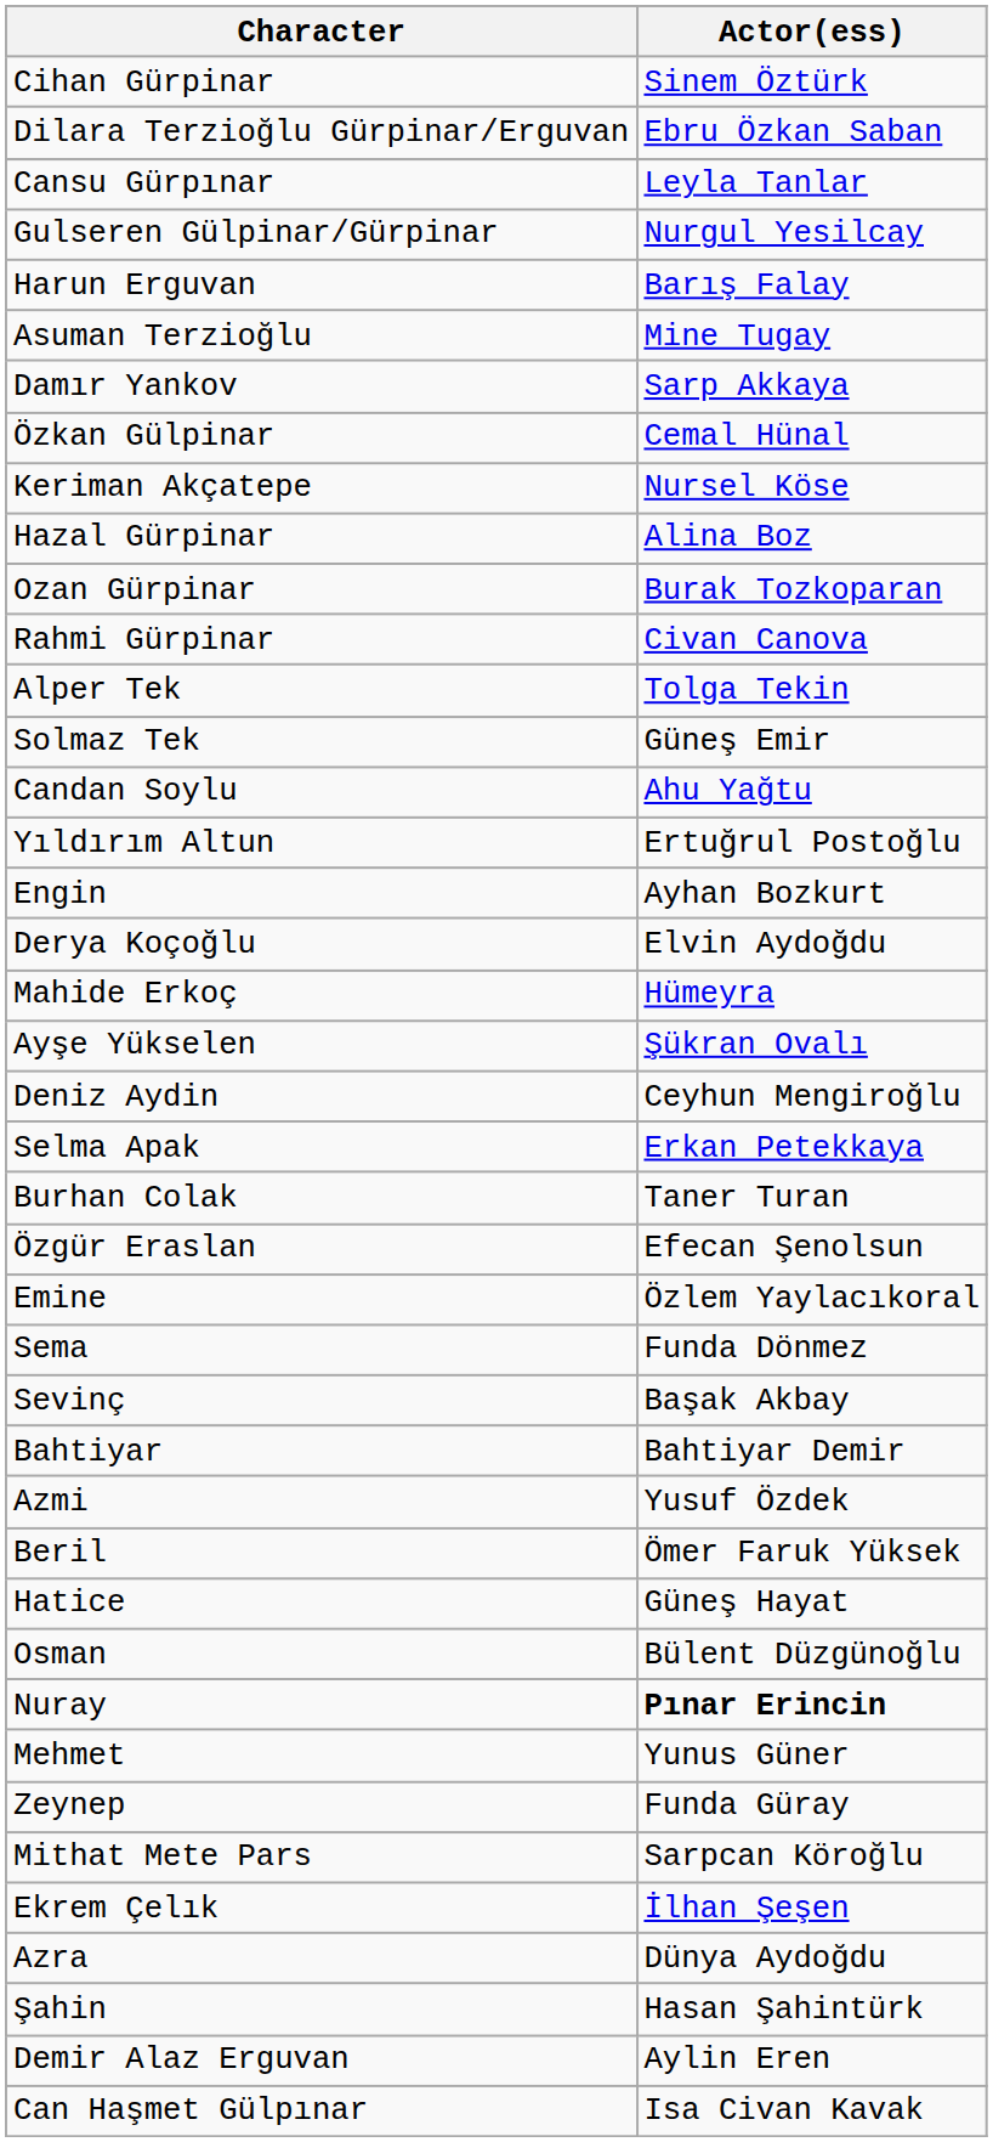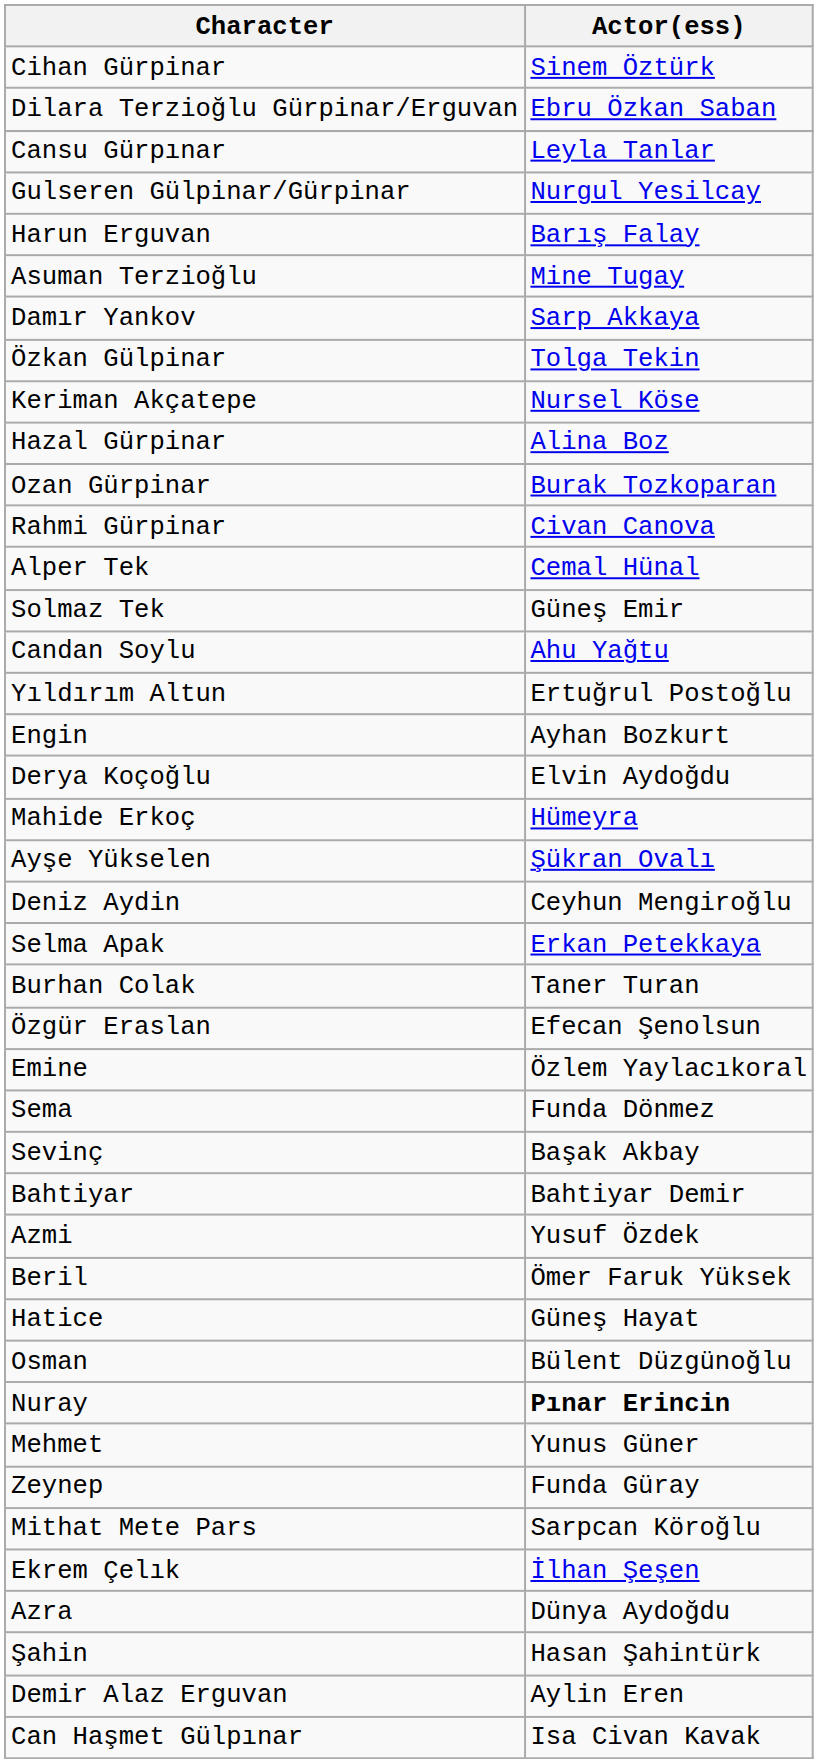 <table class="wikitable">
 <tr>
 <th>Character</th>
 <th>Actor(ess)</th>
 </tr>
 <tr>
 <td>Cihan Gürpinar</td>
 <td><a href='#'>Sinem Öztürk</a></td>
 </tr>
 <tr>
 <td>Dilara Terzioğlu Gürpinar/Erguvan</td>
 <td><a href='#'>Ebru Özkan Saban</a></td>
 </tr>
 <tr>
 </tr>
 <tr>
 <td>Cansu Gürpınar</td>
 <td><a href='#'>Leyla Tanlar</a></td>
 </tr>
 <tr>
 <td>Gulseren Gülpinar/Gürpinar</td>
 <td><a href='#'>Nurgul Yesilcay</a></td>
 </tr>
 <tr>
 <td>Harun Erguvan</td>
 <td><a href='#'>Barış Falay</a></td>
 </tr>
 <tr>
 <td>Asuman Terzioğlu</td>
 <td><a href='#'>Mine Tugay</a></td>
 </tr>
 <tr>
 <td>Damır Yankov</td>
 <td><a href='#'>Sarp Akkaya</a></td>
 </tr>
 <tr>
 <td>Özkan Gülpinar</td>
-<td><a href='#'>Cemal Hünal</a></td>
+<td><a href='#'>Tolga Tekin</a></td>
 </tr>
 <tr>
 <td>Keriman Akçatepe</td>
 <td><a href='#'>Nursel Köse</a></td>
 </tr>
 <tr>
 <td>Hazal Gürpinar</td>
 <td><a href='#'>Alina Boz</a></td>
 </tr>
 <tr>
 <td>Ozan Gürpinar</td>
 <td><a href='#'>Burak Tozkoparan</a></td>
 </tr>
 <tr>
 <td>Rahmi Gürpinar</td>
 <td><a href='#'>Civan Canova</a></td>
 </tr>
 <tr>
 <td>Alper Tek</td>
-<td><a href='#'>Tolga Tekin</a></td>
+<td><a href='#'>Cemal Hünal</a></td>
 </tr>
 <tr>
 <td>Solmaz Tek</td>
 <td>Güneş Emir</td>
 </tr>
 <tr>
 <td>Candan Soylu</td>
 <td><a href='#'>Ahu Yağtu</a></td>
 </tr>
 <tr>
 <td>Yıldırım Altun</td>
 <td>Ertuğrul Postoğlu</td>
 </tr>
 <tr>
 <td>Engin</td>
 <td>Ayhan Bozkurt</td>
 </tr>
 <tr>
 <td>Derya Koçoğlu</td>
 <td>Elvin Aydoğdu</td>
 </tr>
 <tr>
 <td>Mahide Erkoç</td>
 <td><a href='#'>Hümeyra</a></td>
 </tr>
 <tr>
 <td>Ayşe Yükselen</td>
 <td><a href='#'>Şükran Ovalı</a></td>
 </tr>
 <tr>
 <td>Deniz Aydin</td>
 <td>Ceyhun Mengiroğlu</td>
 </tr>
 <tr>
 <td>Selma Apak</td>
 <td><a href='#'>Erkan Petekkaya</a></td>
 </tr>
 <tr>
 <td>Burhan Colak</td>
 <td>Taner Turan</td>
 </tr>
 <tr>
 <td>Özgür Eraslan</td>
 <td>Efecan Şenolsun</td>
 </tr>
 <tr>
 <td>Emine</td>
 <td>Özlem Yaylacıkoral</td>
 </tr>
 <tr>
 <td>Sema</td>
 <td>Funda Dönmez</td>
 </tr>
 <tr>
 <td>Sevinç</td>
 <td>Başak Akbay</td>
 </tr>
 <tr>
 <td>Bahtiyar</td>
 <td>Bahtiyar Demir</td>
 </tr>
 <tr>
 <td>Azmi</td>
 <td>Yusuf Özdek</td>
 </tr>
 <tr>
 <td>Beril</td>
 <td>Ömer Faruk Yüksek</td>
 </tr>
 <tr>
 <td>Hatice</td>
 <td>Güneş Hayat</td>
 </tr>
 <tr>
 <td>Osman</td>
 <td>Bülent Düzgünoğlu</td>
 </tr>
 <tr>
 <td>Nuray</td>
 <td><strong>Pınar Erincin</strong></td>
 </tr>
 <tr>
 <td>Mehmet</td>
 <td>Yunus Güner</td>
 </tr>
 <tr>
 <td>Zeynep</td>
 <td>Funda Güray</td>
 </tr>
 <tr>
 <td>Mithat Mete Pars</td>
 <td>Sarpcan Köroğlu</td>
 </tr>
 <tr>
 <td>Ekrem Çelık</td>
 <td><a href='#'>İlhan Şeşen</a></td>
 </tr>
 <tr>
 <td>Azra</td>
 <td>Dünya Aydoğdu</td>
 </tr>
 <tr>
 <td>Şahin</td>
 <td>Hasan Şahintürk</td>
 </tr>
 <tr>
 <td>Demir Alaz Erguvan</td>
 <td>Aylin Eren</td>
 </tr>
 <tr>
 <td>Can Haşmet Gülpınar</td>
 <td>Isa Civan Kavak</td>
 </tr>
 </table>
